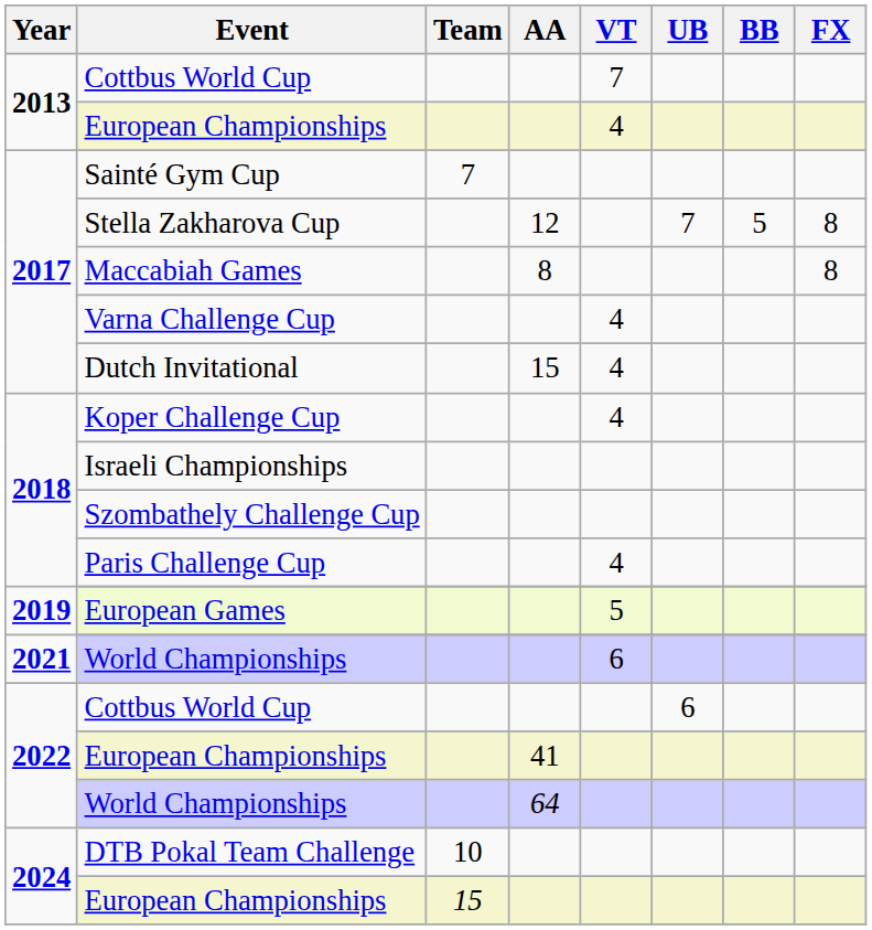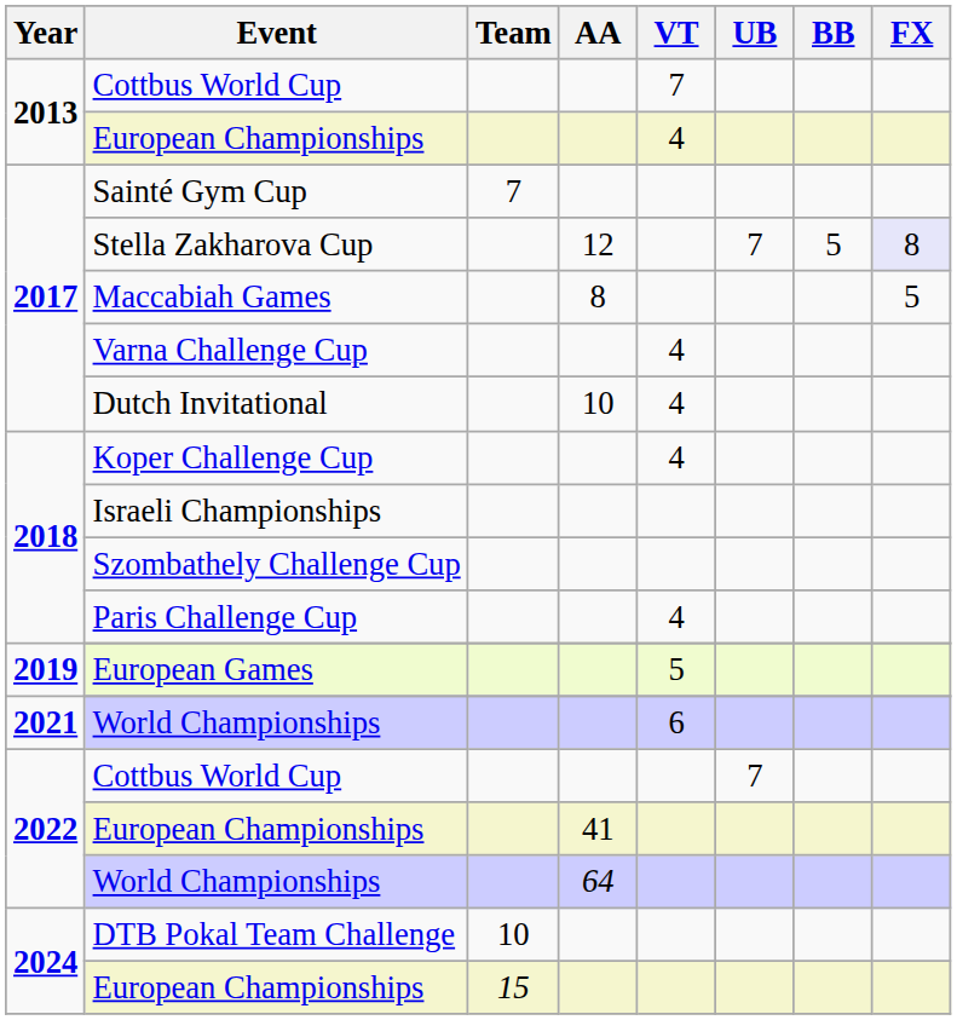 <table class="wikitable" style="text-align:center; font-size:95%;">
 <tr>
 <th>Year</th>
 <th>Event</th>
 <th style="width:30px;">Team</th>
 <th style="width:30px;">AA</th>
 <th style="width:30px;"><a href='#'>VT</a></th>
 <th style="width:30px;"><a href='#'>UB</a></th>
 <th style="width:30px;"><a href='#'>BB</a></th>
 <th style="width:30px;"><a href='#'>FX</a></th>
 </tr>
 <tr>
 <td rowspan=2><strong>2013</strong></td>
 <td align=left><a href='#'>Cottbus World Cup</a></td>
 <td></td>
 <td></td>
 <td>7</td>
 <td></td>
 <td></td>
 <td></td>
 </tr>
 <tr bgcolor=#F5F6CE>
 <td align=left><a href='#'>European Championships</a></td>
 <td></td>
 <td></td>
 <td>4</td>
 <td></td>
 <td></td>
 <td></td>
 </tr>
 <tr>
 <td rowspan=5><strong><a href='#'>2017</a></strong></td>
 <td align=left>Sainté Gym Cup</td>
 <td>7</td>
 <td></td>
 <td></td>
 <td></td>
 <td></td>
 <td></td>
 </tr>
 <tr>
 <td align=left>Stella Zakharova Cup</td>
 <td></td>
 <td>12</td>
 <td></td>
 <td>7</td>
 <td>5</td>
-<td>8</td>
+<td style="background: lavender;">8</td>
 </tr>
 <tr>
 <td align=left><a href='#'>Maccabiah Games</a></td>
 <td></td>
 <td>8</td>
 <td></td>
 <td></td>
 <td></td>
-<td>8</td>
+<td>5</td>
 </tr>
 <tr>
 <td align=left><a href='#'>Varna Challenge Cup</a></td>
 <td></td>
 <td></td>
 <td>4</td>
 <td></td>
 <td></td>
 <td></td>
 </tr>
 <tr>
 <td align=left>Dutch Invitational</td>
 <td></td>
-<td>15</td>
+<td>10</td>
 <td>4</td>
 <td></td>
 <td></td>
 <td></td>
 </tr>
 <tr>
 <td rowspan=4><strong><a href='#'>2018</a></strong></td>
 <td align=left><a href='#'>Koper Challenge Cup</a></td>
 <td></td>
 <td></td>
 <td>4</td>
 <td></td>
 <td></td>
 <td></td>
 </tr>
 <tr>
 <td align=left>Israeli Championships</td>
 <td></td>
 <td></td>
 <td></td>
 <td></td>
 <td></td>
 <td></td>
 </tr>
 <tr>
 <td align=left><a href='#'>Szombathely Challenge Cup</a></td>
 <td></td>
 <td></td>
 <td></td>
 <td></td>
 <td></td>
 <td></td>
 </tr>
 <tr>
 <td align=left><a href='#'>Paris Challenge Cup</a></td>
 <td></td>
 <td></td>
 <td>4</td>
 <td></td>
 <td></td>
 <td></td>
 </tr>
 <tr>
 <td rowspan=2><strong><a href='#'>2019</a></strong></td>
 </tr>
 <tr bgcolor=#f0fccf>
 <td align=left><a href='#'>European Games</a></td>
 <td></td>
 <td></td>
 <td>5</td>
 <td></td>
 <td></td>
 <td></td>
 </tr>
 <tr>
 <td rowspan=2><strong><a href='#'>2021</a></strong></td>
 </tr>
 <tr bgcolor=#CCCCFF>
 <td align=left><a href='#'>World Championships</a></td>
 <td></td>
 <td></td>
 <td>6</td>
 <td></td>
 <td></td>
 <td></td>
 </tr>
 <tr>
 <td rowspan=3><strong><a href='#'>2022</a></strong></td>
 <td align=left><a href='#'>Cottbus World Cup</a></td>
 <td></td>
 <td></td>
 <td></td>
-<td>6</td>
+<td>7</td>
 <td></td>
 <td></td>
 </tr>
 <tr bgcolor=#F5F6CE>
 <td align=left><a href='#'>European Championships</a></td>
 <td></td>
 <td>41</td>
 <td></td>
 <td></td>
 <td></td>
 <td></td>
 </tr>
 <tr bgcolor=#CCCCFF>
 <td align=left><a href='#'>World Championships</a></td>
 <td></td>
 <td><em>64</em></td>
 <td></td>
 <td></td>
 <td></td>
 <td></td>
 </tr>
 <tr>
 <td rowspan="2"><strong><a href='#'>2024</a></strong></td>
 <td align=left><a href='#'>DTB Pokal Team Challenge</a></td>
 <td>10</td>
 <td></td>
 <td></td>
 <td></td>
 <td></td>
 <td></td>
 </tr>
 <tr bgcolor=#F5F6CE>
 <td align=left><a href='#'>European Championships</a></td>
 <td><em>15</em></td>
 <td></td>
 <td></td>
 <td></td>
 <td></td>
 <td></td>
 </tr>
 </table>
